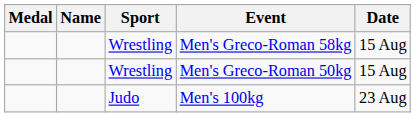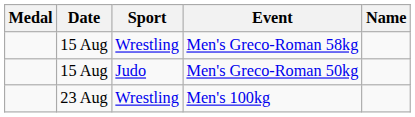 <table class="wikitable sortable" style="font-size:90%">
 <tr>
 <th>Medal</th>
-<th>Name</th>
+<th>Date</th>
 <th>Sport</th>
 <th>Event</th>
-<th>Date</th>
+<th>Name</th>
 </tr>
 <tr>
 <td></td>
-<td></td>
+<td>15 Aug</td>
 <td><a href='#'>Wrestling</a></td>
 <td><a href='#'>Men's Greco-Roman 58kg</a></td>
-<td>15 Aug</td>
+<td></td>
 </tr>
 <tr>
 <td></td>
+<td>15 Aug</td>
+<td><a href='#'>Judo</a></td>
+<td><a href='#'>Men's Greco-Roman 50kg</a></td>
 <td></td>
-<td><a href='#'>Wrestling</a></td>
-<td><a href='#'>Men's Greco-Roman 50kg</a></td>
-<td>15 Aug</td>
 </tr>
 <tr>
 <td></td>
+<td>23 Aug</td>
+<td><a href='#'>Wrestling</a></td>
+<td><a href='#'>Men's 100kg</a></td>
 <td></td>
-<td><a href='#'>Judo</a></td>
-<td><a href='#'>Men's 100kg</a></td>
-<td>23 Aug</td>
 </tr>
 </table>
